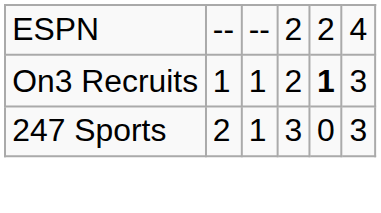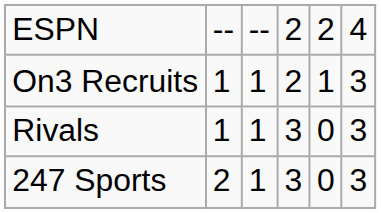 <table class="wikitable">
 <tr>
 </tr>
 <tr>
 <td>ESPN</td>
 <td>--</td>
 <td>--</td>
 <td>2</td>
 <td>2</td>
 <td>4</td>
 </tr>
 <tr>
 <td>On3 Recruits</td>
 <td>1</td>
 <td>1</td>
 <td>2</td>
-<td><strong>1</strong></td>
+<td>1</td>
+<td>3</td>
+</tr>
+<tr>
+<td>Rivals</td>
+<td>1</td>
+<td>1</td>
+<td>3</td>
+<td>0</td>
 <td>3</td>
 </tr>
 <tr>
 <td>247 Sports</td>
 <td>2</td>
 <td>1</td>
 <td>3</td>
 <td>0</td>
 <td>3</td>
 </tr>
 </table>
